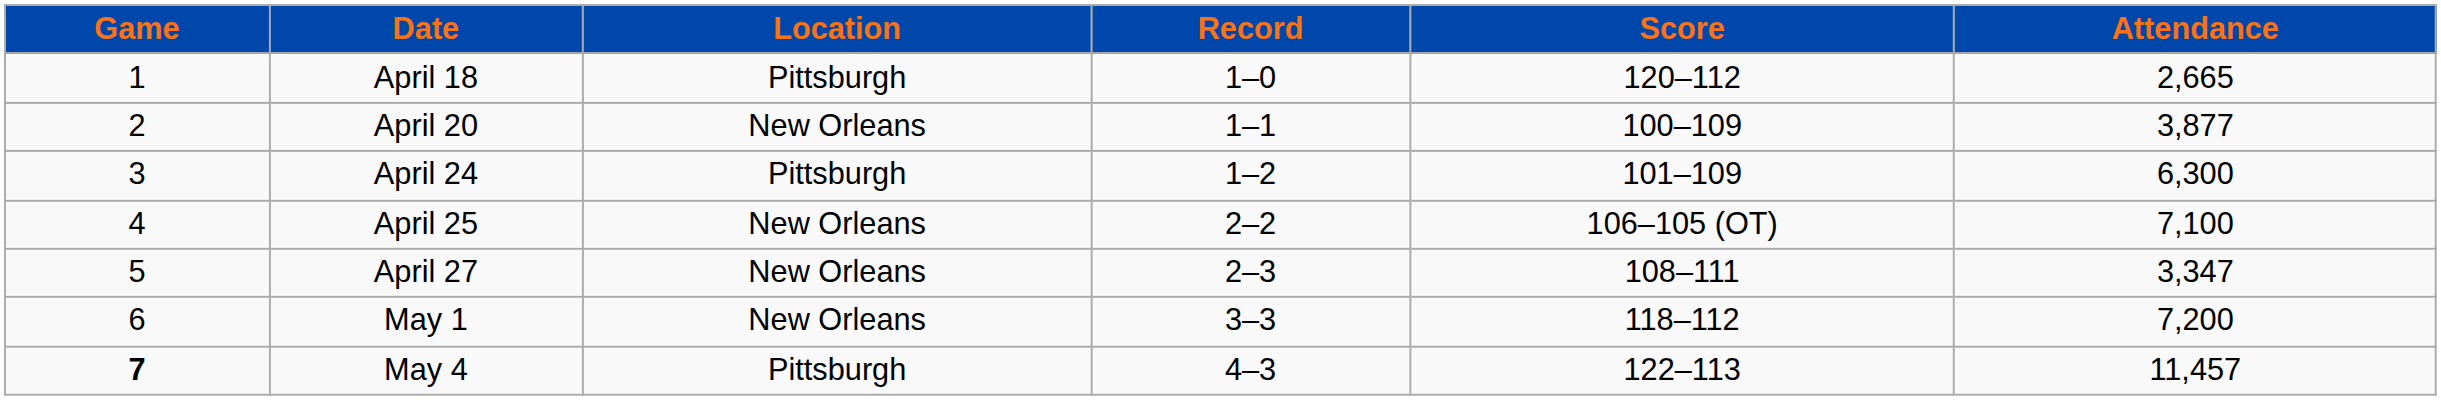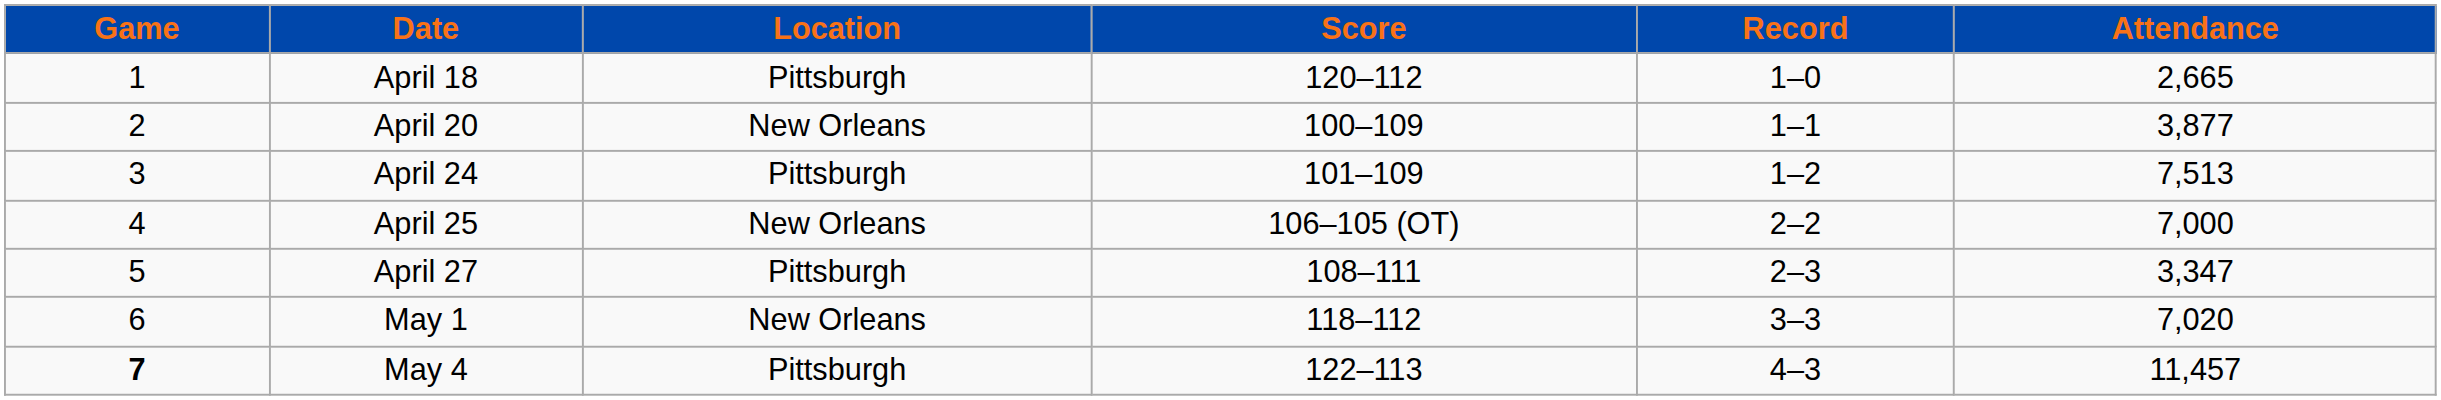 <table class="wikitable" style="width:80%;">
 <tr style="text-align:center; background:#0047ab; color:#f87217;">
 <td><strong>Game</strong></td>
 <td><strong>Date</strong></td>
 <td><strong>Location</strong></td>
+<td><strong>Score</strong></td>
 <td><strong>Record</strong></td>
-<td><strong>Score</strong></td>
 <td><strong>Attendance</strong></td>
 </tr>
 <tr style="text-align:center;" bgcolor="">
 <td>1</td>
 <td>April 18</td>
 <td>Pittsburgh</td>
+<td>120–112</td>
 <td>1–0</td>
-<td>120–112</td>
 <td>2,665</td>
 </tr>
 <tr style="text-align:center;" bgcolor="">
 <td>2</td>
 <td>April 20</td>
 <td>New Orleans</td>
+<td>100–109</td>
 <td>1–1</td>
-<td>100–109</td>
 <td>3,877</td>
 </tr>
 <tr style="text-align:center;" bgcolor="">
 <td>3</td>
 <td>April 24</td>
 <td>Pittsburgh</td>
+<td>101–109</td>
 <td>1–2</td>
-<td>101–109</td>
-<td>6,300</td>
+<td>7,513</td>
 </tr>
 <tr style="text-align:center;" bgcolor="">
 <td>4</td>
 <td>April 25</td>
 <td>New Orleans</td>
+<td>106–105 (OT)</td>
 <td>2–2</td>
-<td>106–105 (OT)</td>
-<td>7,100</td>
+<td>7,000</td>
 </tr>
 <tr style="text-align:center;" bgcolor="">
 <td>5</td>
 <td>April 27</td>
-<td>New Orleans</td>
+<td>Pittsburgh</td>
+<td>108–111</td>
 <td>2–3</td>
-<td>108–111</td>
 <td>3,347</td>
 </tr>
 <tr style="text-align:center;" bgcolor="">
 <td>6</td>
 <td>May 1</td>
 <td>New Orleans</td>
+<td>118–112</td>
 <td>3–3</td>
-<td>118–112</td>
-<td>7,200</td>
+<td>7,020</td>
 </tr>
 <tr style="text-align:center;" bgcolor="">
 <td><strong>7</strong></td>
 <td>May 4</td>
 <td>Pittsburgh</td>
+<td>122–113</td>
 <td>4–3</td>
-<td>122–113</td>
 <td>11,457</td>
 </tr>
 </table>
